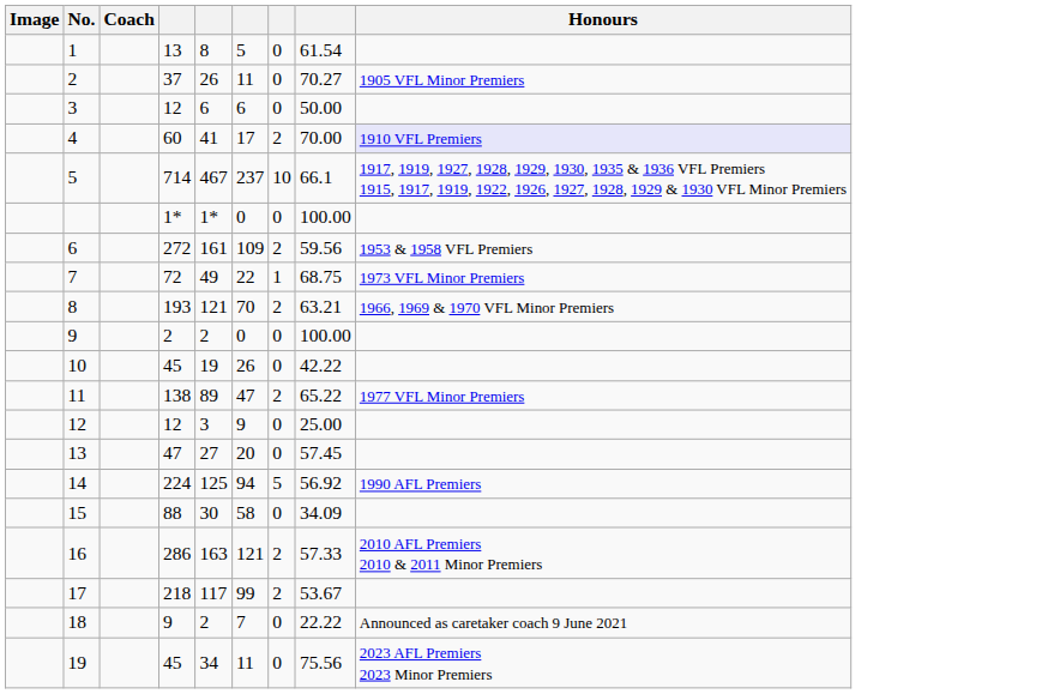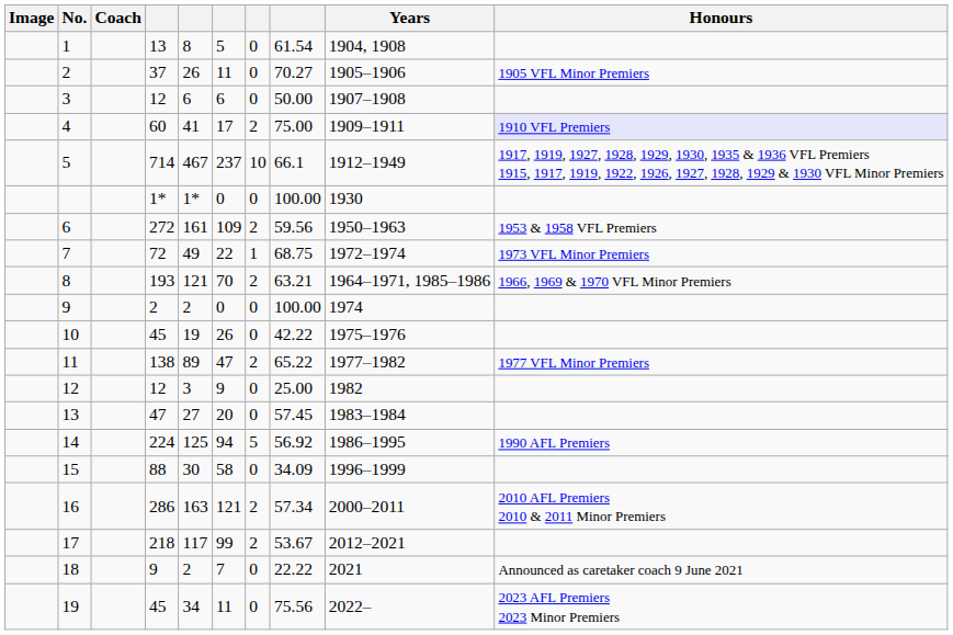 <table class="wikitable sortable">
 <tr>
 <th class="unsortable">Image</th>
 <th>No.</th>
 <th>Coach</th>
 <th></th>
 <th></th>
 <th></th>
 <th></th>
 <th></th>
+<th>Years</th>
 <th>Honours</th>
 </tr>
 <tr>
 <td></td>
 <td>1</td>
 <td></td>
 <td>13</td>
 <td>8</td>
 <td>5</td>
 <td>0</td>
 <td>61.54</td>
+<td>1904, 1908</td>
 <td></td>
 </tr>
 <tr>
 <td></td>
 <td>2</td>
 <td></td>
 <td>37</td>
 <td>26</td>
 <td>11</td>
 <td>0</td>
 <td>70.27</td>
+<td>1905–1906</td>
 <td><a href='#'><small>1905 VFL Minor Premiers</small></a></td>
 </tr>
 <tr>
 <td></td>
 <td>3</td>
 <td></td>
 <td>12</td>
 <td>6</td>
 <td>6</td>
 <td>0</td>
 <td>50.00</td>
+<td>1907–1908</td>
 <td></td>
 </tr>
 <tr>
 <td></td>
 <td>4</td>
 <td></td>
 <td>60</td>
 <td>41</td>
 <td>17</td>
 <td>2</td>
-<td>70.00</td>
+<td>75.00</td>
+<td>1909–1911</td>
 <td style="background: lavender;"><small><a href='#'>1910 VFL Premiers</a></small></td>
 </tr>
 <tr>
 <td></td>
 <td>5</td>
 <td></td>
 <td>714</td>
 <td>467</td>
 <td>237</td>
 <td>10</td>
 <td>66.1</td>
+<td>1912–1949</td>
 <td><small><a href='#'>1917</a>, <a href='#'>1919</a>, <a href='#'>1927</a>, <a href='#'>1928</a>, <a href='#'>1929</a>, <a href='#'>1930</a>, <a href='#'>1935</a> & <a href='#'>1936</a> VFL Premiers</small><br><small><a href='#'>1915</a>, <a href='#'>1917</a>, <a href='#'>1919</a>, <a href='#'>1922</a>, <a href='#'>1926</a>, <a href='#'>1927</a>, <a href='#'>1928</a>, <a href='#'>1929</a> & <a href='#'>1930</a> VFL Minor Premiers</small></td>
 </tr>
 <tr>
 <td></td>
 <td></td>
 <td></td>
 <td>1*</td>
 <td>1*</td>
 <td>0</td>
 <td>0</td>
 <td>100.00</td>
+<td>1930</td>
 <td></td>
 </tr>
 <tr>
 <td></td>
 <td>6</td>
 <td></td>
 <td>272</td>
 <td>161</td>
 <td>109</td>
 <td>2</td>
 <td>59.56</td>
+<td>1950–1963</td>
 <td><small><a href='#'>1953</a> & <a href='#'>1958</a> VFL Premiers</small></td>
 </tr>
 <tr>
 <td></td>
 <td>7</td>
 <td></td>
 <td>72</td>
 <td>49</td>
 <td>22</td>
 <td>1</td>
 <td>68.75</td>
+<td>1972–1974</td>
 <td><a href='#'><small>1973 VFL Minor Premiers</small></a></td>
 </tr>
 <tr>
 <td></td>
 <td>8</td>
 <td></td>
 <td>193</td>
 <td>121</td>
 <td>70</td>
 <td>2</td>
 <td>63.21</td>
+<td>1964–1971, 1985–1986</td>
 <td><small><a href='#'>1966</a>, <a href='#'>1969</a> & <a href='#'>1970</a> VFL Minor Premiers</small></td>
 </tr>
 <tr>
 <td></td>
 <td>9</td>
 <td></td>
 <td>2</td>
 <td>2</td>
 <td>0</td>
 <td>0</td>
 <td>100.00</td>
+<td>1974</td>
 <td></td>
 </tr>
 <tr>
 <td></td>
 <td>10</td>
 <td></td>
 <td>45</td>
 <td>19</td>
 <td>26</td>
 <td>0</td>
 <td>42.22</td>
+<td>1975–1976</td>
 <td></td>
 </tr>
 <tr>
 <td></td>
 <td>11</td>
 <td></td>
 <td>138</td>
 <td>89</td>
 <td>47</td>
 <td>2</td>
 <td>65.22</td>
+<td>1977–1982</td>
 <td><a href='#'><small>1977 VFL Minor Premiers</small></a></td>
 </tr>
 <tr>
 <td></td>
 <td>12</td>
 <td></td>
 <td>12</td>
 <td>3</td>
 <td>9</td>
 <td>0</td>
 <td>25.00</td>
+<td>1982</td>
 <td></td>
 </tr>
 <tr>
 <td></td>
 <td>13</td>
 <td></td>
 <td>47</td>
 <td>27</td>
 <td>20</td>
 <td>0</td>
 <td>57.45</td>
+<td>1983–1984</td>
 <td></td>
 </tr>
 <tr>
 <td></td>
 <td>14</td>
 <td></td>
 <td>224</td>
 <td>125</td>
 <td>94</td>
 <td>5</td>
 <td>56.92</td>
+<td>1986–1995</td>
 <td><a href='#'><small>1990 AFL Premiers</small></a></td>
 </tr>
 <tr>
 <td></td>
 <td>15</td>
 <td></td>
 <td>88</td>
 <td>30</td>
 <td>58</td>
 <td>0</td>
 <td>34.09</td>
+<td>1996–1999</td>
 <td></td>
 </tr>
 <tr>
 <td></td>
 <td>16</td>
 <td></td>
 <td>286</td>
 <td>163</td>
 <td>121</td>
 <td>2</td>
-<td>57.33</td>
+<td>57.34</td>
+<td>2000–2011</td>
 <td><a href='#'><small>2010 AFL Premiers</small></a><br><small><a href='#'>2010</a> & <a href='#'>2011</a> Minor Premiers</small></td>
 </tr>
 <tr>
 <td></td>
 <td>17</td>
 <td></td>
 <td>218</td>
 <td>117</td>
 <td>99</td>
 <td>2</td>
 <td>53.67</td>
+<td>2012–2021</td>
 <td></td>
 </tr>
 <tr>
 <td></td>
 <td>18</td>
 <td></td>
 <td>9</td>
 <td>2</td>
 <td>7</td>
 <td>0</td>
 <td>22.22</td>
+<td>2021</td>
 <td><small>Announced as caretaker coach 9 June 2021</small></td>
 </tr>
 <tr>
 <td></td>
 <td>19</td>
 <td></td>
 <td>45</td>
 <td>34</td>
 <td>11</td>
 <td>0</td>
 <td>75.56</td>
+<td>2022–</td>
 <td><small><a href='#'>2023 AFL Premiers</a> <br><a href='#'>2023</a> Minor Premiers</small></td>
 </tr>
 </table>
